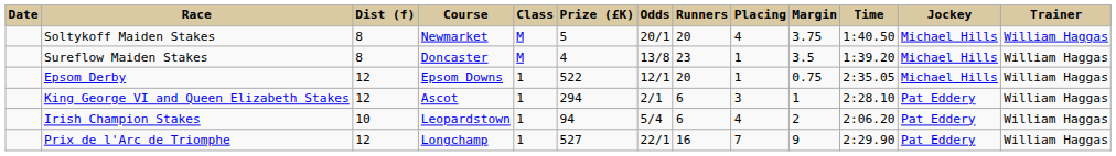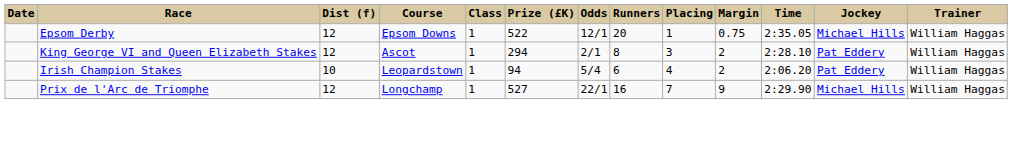 <table class = "wikitable sortable" | border="1" cellpadding="1" style="text-align:centre; margin-left:1em; float:centre; border-collapse: collapse; font-size:90%">
 <tr style="background:#dacaa4; text-align:center;">
 <th style="background:#dacaa4;">Date</th>
 <th style="background:#dacaa4;">Race</th>
 <th style="background:#dacaa4;">Dist (f)</th>
 <th style="background:#dacaa4;">Course</th>
 <th style="background:#dacaa4;">Class</th>
 <th style="background:#dacaa4;">Prize (£K)</th>
 <th style="background:#dacaa4;">Odds</th>
 <th style="background:#dacaa4;">Runners</th>
 <th style="background:#dacaa4;">Placing</th>
 <th style="background:#dacaa4;">Margin</th>
 <th style="background:#dacaa4;">Time</th>
 <th style="background:#dacaa4;">Jockey</th>
 <th style="background:#dacaa4;">Trainer</th>
-</tr>
-<tr>
-<td></td>
-<td>Soltykoff Maiden Stakes</td>
-<td>8</td>
-<td><a href='#'>Newmarket</a></td>
-<td><a href='#'>M</a></td>
-<td>5</td>
-<td>20/1</td>
-<td>20</td>
-<td>4</td>
-<td>3.75</td>
-<td>1:40.50</td>
-<td><a href='#'>Michael Hills</a></td>
-<td><a href='#'>William Haggas</a></td>
-</tr>
-<tr>
-<td></td>
-<td>Sureflow Maiden Stakes</td>
-<td>8</td>
-<td><a href='#'>Doncaster</a></td>
-<td><a href='#'>M</a></td>
-<td>4</td>
-<td>13/8</td>
-<td>23</td>
-<td>1</td>
-<td>3.5</td>
-<td>1:39.20</td>
-<td><a href='#'>Michael Hills</a></td>
-<td>William Haggas</td>
 </tr>
 <tr>
 <td></td>
 <td><a href='#'>Epsom Derby</a></td>
 <td>12</td>
 <td><a href='#'>Epsom Downs</a></td>
 <td>1</td>
 <td>522</td>
 <td>12/1</td>
 <td>20</td>
 <td>1</td>
 <td>0.75</td>
 <td>2:35.05</td>
 <td><a href='#'>Michael Hills</a></td>
 <td>William Haggas</td>
 </tr>
 <tr>
 <td></td>
 <td><a href='#'>King George VI and Queen Elizabeth Stakes</a></td>
 <td>12</td>
 <td><a href='#'>Ascot</a></td>
 <td>1</td>
 <td>294</td>
 <td>2/1</td>
-<td>6</td>
+<td>8</td>
 <td>3</td>
-<td>1</td>
+<td>2</td>
 <td>2:28.10</td>
 <td><a href='#'>Pat Eddery</a></td>
 <td>William Haggas</td>
 </tr>
 <tr>
 <td></td>
 <td><a href='#'>Irish Champion Stakes</a></td>
 <td>10</td>
 <td><a href='#'>Leopardstown</a></td>
 <td>1</td>
 <td>94</td>
 <td>5/4</td>
 <td>6</td>
 <td>4</td>
 <td>2</td>
 <td>2:06.20</td>
 <td><a href='#'>Pat Eddery</a></td>
 <td>William Haggas</td>
 </tr>
 <tr>
 <td></td>
 <td><a href='#'>Prix de l'Arc de Triomphe</a></td>
 <td>12</td>
 <td><a href='#'>Longchamp</a></td>
 <td>1</td>
 <td>527</td>
 <td>22/1</td>
 <td>16</td>
 <td>7</td>
 <td>9</td>
 <td>2:29.90</td>
-<td><a href='#'>Pat Eddery</a></td>
+<td><a href='#'>Michael Hills</a></td>
 <td>William Haggas</td>
 </tr>
 </table>
